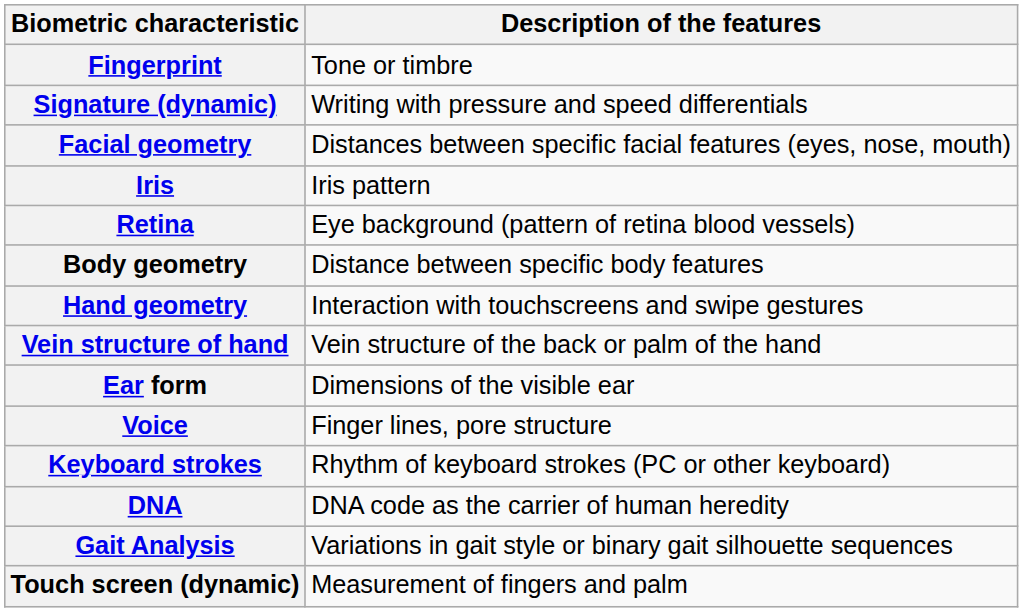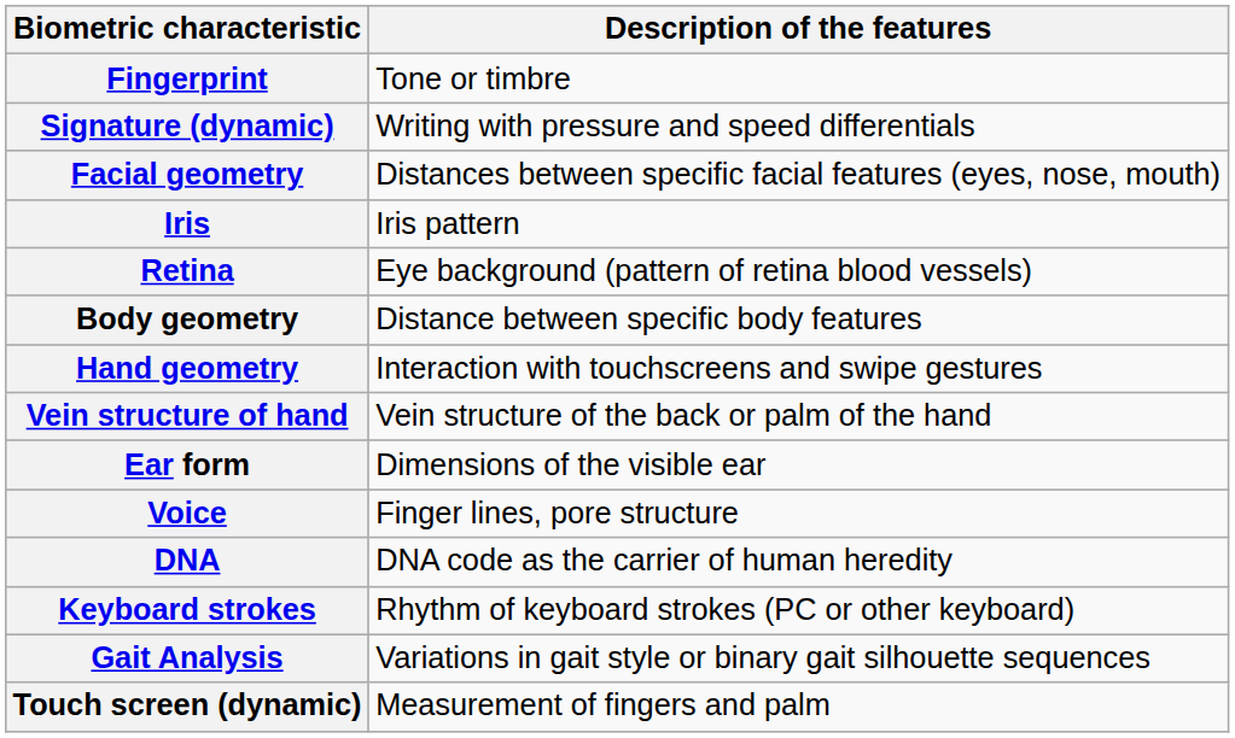 <table class="wikitable">
 <tr>
 <th>Biometric characteristic</th>
 <th>Description of the features</th>
 </tr>
 <tr>
 <th><a href='#'>Fingerprint</a></th>
 <td>Tone or timbre</td>
 </tr>
 <tr>
 <th><a href='#'>Signature (dynamic)</a></th>
 <td>Writing with pressure and speed differentials</td>
 </tr>
 <tr>
 <th><a href='#'>Facial geometry</a></th>
 <td>Distances between specific facial features (eyes, nose, mouth)</td>
 </tr>
 <tr>
 <th><a href='#'>Iris</a></th>
 <td>Iris pattern</td>
 </tr>
 <tr>
 <th><a href='#'>Retina</a></th>
 <td>Eye background (pattern of retina blood vessels)</td>
 </tr>
 <tr>
 <th>Body geometry</th>
 <td>Distance between specific body features</td>
 </tr>
 <tr>
 <th><a href='#'>Hand geometry</a></th>
 <td>Interaction with touchscreens and swipe gestures</td>
 </tr>
 <tr>
 <th><a href='#'>Vein structure of hand</a></th>
 <td>Vein structure of the back or palm of the hand</td>
 </tr>
 <tr>
 <th><a href='#'>Ear</a> form</th>
 <td>Dimensions of the visible ear</td>
 </tr>
 <tr>
 <th><a href='#'>Voice</a></th>
 <td>Finger lines, pore structure</td>
 </tr>
 <tr>
+<th><a href='#'>DNA</a></th>
+<td>DNA code as the carrier of human heredity</td>
+</tr>
+<tr>
 <th><a href='#'>Keyboard strokes</a></th>
 <td>Rhythm of keyboard strokes (PC or other keyboard)</td>
-</tr>
-<tr>
-<th><a href='#'>DNA</a></th>
-<td>DNA code as the carrier of human heredity</td>
 </tr>
 <tr>
 <th><a href='#'>Gait Analysis</a></th>
 <td>Variations in gait style or binary gait silhouette sequences</td>
 </tr>
 <tr>
 <th>Touch screen (dynamic)</th>
 <td>Measurement of fingers and palm</td>
 </tr>
 </table>
